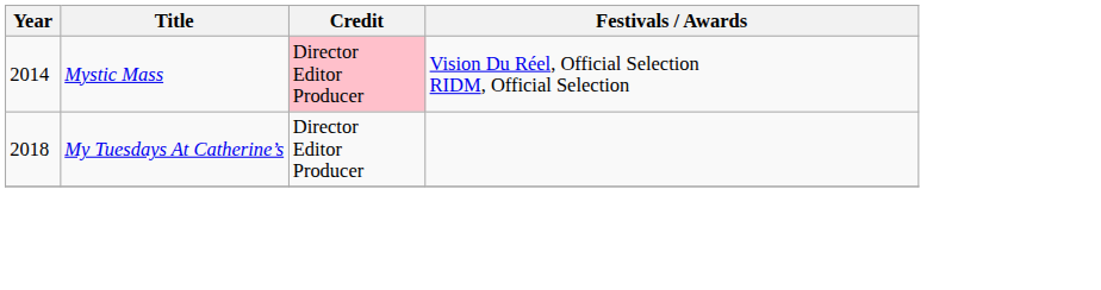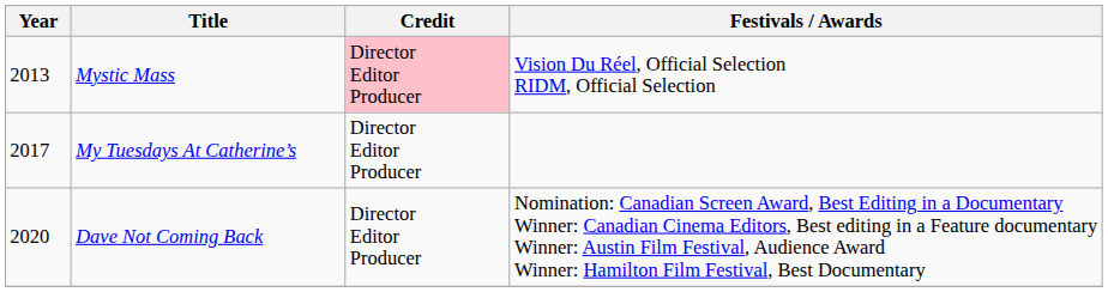 <table class="wikitable">
 <tr>
 <th width=6%>Year</th>
 <th width=25%>Title</th>
 <th width=15%>Credit</th>
 <th width=54%>Festivals / Awards</th>
 </tr>
 <tr>
-<td>2014</td>
+<td>2013</td>
 <td><em><a href='#'>Mystic Mass</a></em></td>
 <td style="background: pink;">Director  <br>Editor  <br>Producer</td>
 <td><a href='#'>Vision Du Réel</a>, Official Selection<br><a href='#'>RIDM</a>, Official Selection</td>
 </tr>
 <tr>
-<td>2018</td>
+<td>2017</td>
 <td><em><a href='#'>My Tuesdays At Catherine’s</a></em></td>
 <td>Director  <br>Editor  <br>Producer</td>
 <td></td>
 </tr>
 <tr>
+<td>2020</td>
+<td><em><a href='#'>Dave Not Coming Back</a></em></td>
+<td>Director  <br>Editor  <br>Producer</td>
+<td>Nomination: <a href='#'>Canadian Screen Award</a>, <a href='#'>Best Editing in a Documentary</a><br>Winner: <a href='#'>Canadian Cinema Editors</a>, Best editing in a Feature documentary<br>Winner: <a href='#'>Austin Film Festival</a>, Audience Award<br>Winner: <a href='#'>Hamilton Film Festival</a>, Best Documentary</td>
+</tr>
+<tr>
 </tr>
 </table>
